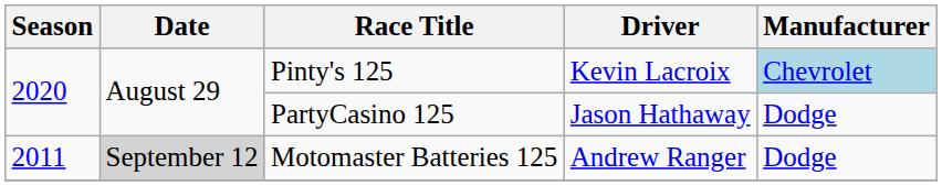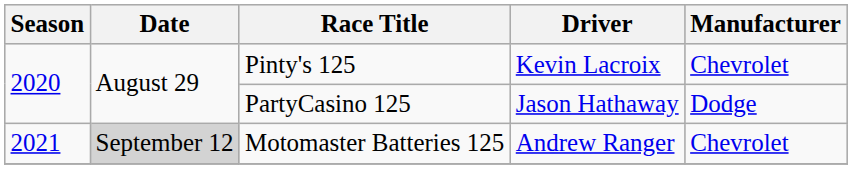 <table class="wikitable">
 <tr>
 <th>Season</th>
 <th>Date</th>
 <th>Race Title</th>
 <th>Driver</th>
 <th>Manufacturer</th>
 </tr>
 <tr>
 <td rowspan=2><a href='#'>2020</a></td>
 <td rowspan=2>August 29</td>
 <td>Pinty's 125</td>
 <td> <a href='#'>Kevin Lacroix</a></td>
-<td style="background: lightblue;"><a href='#'>Chevrolet</a></td>
+<td><a href='#'>Chevrolet</a></td>
 </tr>
 <tr>
 <td>PartyCasino 125</td>
 <td> <a href='#'>Jason Hathaway</a></td>
 <td><a href='#'>Dodge</a></td>
 </tr>
 <tr>
-<td><a href='#'>2011</a></td>
+<td><a href='#'>2021</a></td>
 <td style="background: lightgrey;">September 12</td>
 <td>Motomaster Batteries 125</td>
 <td> <a href='#'>Andrew Ranger</a></td>
-<td><a href='#'>Dodge</a></td>
+<td><a href='#'>Chevrolet</a></td>
 </tr>
 <tr>
 </tr>
 </table>
